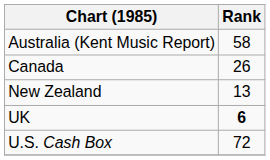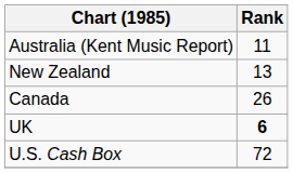 <table class="wikitable sortable">
 <tr>
 <th>Chart (1985)</th>
 <th style="text-align:center;">Rank</th>
 </tr>
 <tr>
 <td>Australia (Kent Music Report)</td>
-<td style="text-align:center;">58</td>
+<td style="text-align:center;">11</td>
+</tr>
+<tr>
+<td>New Zealand</td>
+<td align="center">13</td>
 </tr>
 <tr>
 <td>Canada</td>
 <td style="text-align:center;">26</td>
-</tr>
-<tr>
-<td>New Zealand</td>
-<td align="center">13</td>
 </tr>
 <tr>
 <td>UK</td>
 <td style="text-align:center;"><strong>6</strong></td>
 </tr>
 <tr>
 <td>U.S. <em>Cash Box</em></td>
 <td style="text-align:center;">72</td>
 </tr>
 <tr>
 </tr>
 </table>
